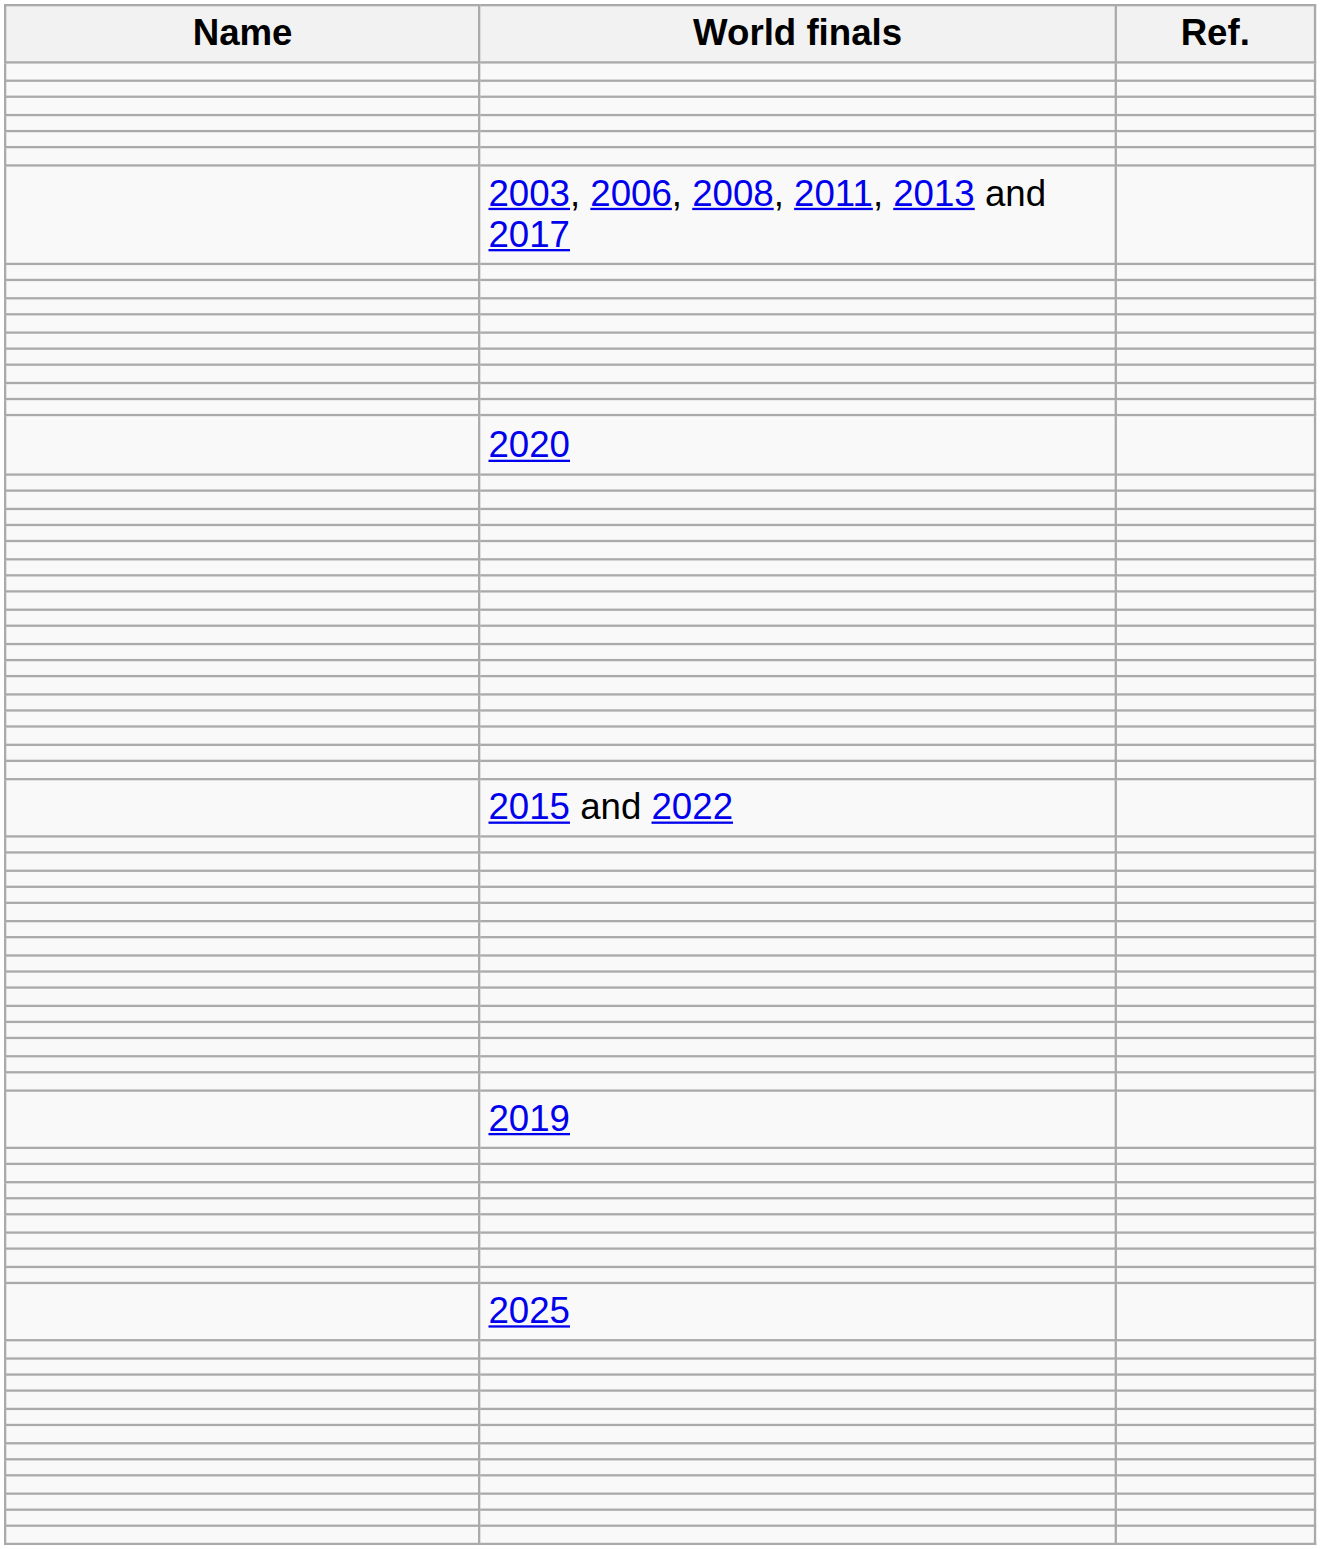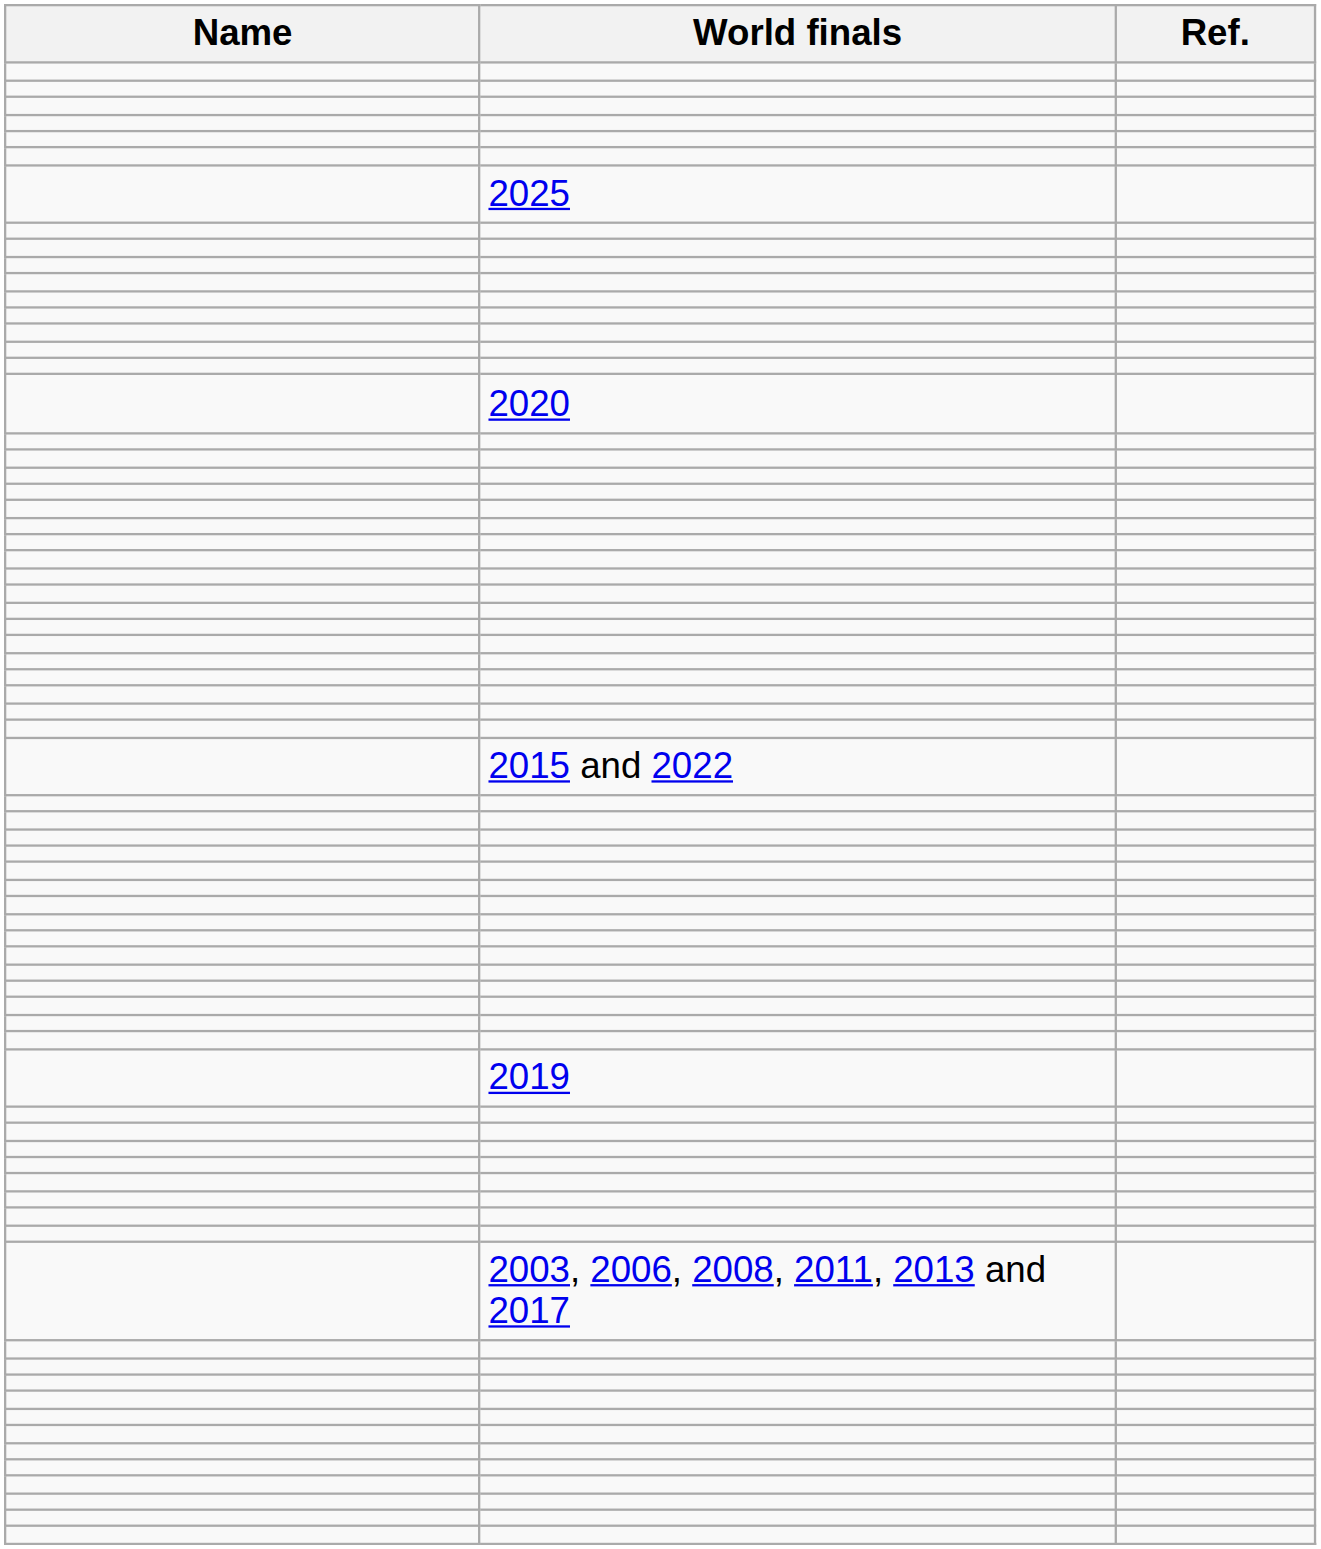 <table class="wikitable sortable sticky-header">
 <tr>
 <th scope="col" style="width: 200px;">Name</th>
 <th scope="col" style="width: 270px;">World finals</th>
 <th scope="col" style="width: 80px;" class="unsortable">Ref.</th>
 </tr>
 <tr>
 <td data-sort-value="Ahmed, Junaid"></td>
 <td data-sort-value=9999></td>
 <td></td>
 </tr>
 <tr>
 <td data-sort-value="Almási, Gergő"></td>
 <td data-sort-value=9999></td>
 <td></td>
 </tr>
 <tr>
 <td data-sort-value="Amberg, Erik"></td>
 <td data-sort-value=9999></td>
 <td></td>
 </tr>
 <tr>
 <td data-sort-value="Barklam, Andrew"></td>
 <td data-sort-value=9999></td>
 <td></td>
 </tr>
 <tr>
 <td data-sort-value="Beale, Mark"> </td>
 <td data-sort-value=9999></td>
 <td></td>
 </tr>
 <tr>
 <td data-sort-value="Bell, Julian"></td>
 <td data-sort-value=9999></td>
 <td></td>
 </tr>
 <tr>
-<td data-sort-value="Verhaas, Jan"></td>
-<td data-sort-value=2017><a href='#'>2003</a>, <a href='#'>2006</a>, <a href='#'>2008</a>, <a href='#'>2011</a>, <a href='#'>2013</a> and <a href='#'>2017</a></td>
+<td data-sort-value="Bozhilova, Desislava"></td>
+<td data-sort-value=2025><a href='#'>2025</a></td>
 <td></td>
 </tr>
 <tr>
 <td data-sort-value="Camilleri, Terry"></td>
 <td data-sort-value=9999></td>
 <td></td>
 </tr>
 <tr>
 <td data-sort-value="Chambers, James"></td>
 <td data-sort-value=9999></td>
 <td></td>
 </tr>
 <tr>
 <td data-sort-value="Coniglio, Greg"></td>
 <td data-sort-value=9999></td>
 <td></td>
 </tr>
 <tr>
 <td data-sort-value="Crișan, Alex"></td>
 <td data-sort-value=9999></td>
 <td></td>
 </tr>
 <tr>
 <td data-sort-value="Dabrowski, Kevin"></td>
 <td data-sort-value=9999></td>
 <td></td>
 </tr>
 <tr>
 <td data-sort-value="Dalgliesh, Robin"></td>
 <td data-sort-value=9999></td>
 <td></td>
 </tr>
 <tr>
 <td data-sort-value="De Vos, Nico"></td>
 <td data-sort-value=9999></td>
 <td></td>
 </tr>
 <tr>
 <td data-sort-value="Deng, Shihao"></td>
 <td data-sort-value=9999></td>
 <td></td>
 </tr>
 <tr>
 <td data-sort-value="Eaton, Rod"> </td>
 <td data-sort-value=9999></td>
 <td></td>
 </tr>
 <tr>
 <td data-sort-value="Eckardt, Marcel"></td>
 <td data-sort-value=2020><a href='#'>2020</a></td>
 <td></td>
 </tr>
 <tr>
 <td data-sort-value="Erkkilä, Sami"></td>
 <td data-sort-value=9999></td>
 <td></td>
 </tr>
 <tr>
 <td data-sort-value="Evans, Garry"></td>
 <td data-sort-value=9999></td>
 <td></td>
 </tr>
 <tr>
 <td data-sort-value="Ford, David"></td>
 <td data-sort-value=9999></td>
 <td></td>
 </tr>
 <tr>
 <td data-sort-value="Freitag, Markus"></td>
 <td data-sort-value=9999></td>
 <td></td>
 </tr>
 <tr>
 <td data-sort-value="Gradinari, Natalia"></td>
 <td data-sort-value=9999></td>
 <td></td>
 </tr>
 <tr>
 <td data-sort-value="Harry, Nick"></td>
 <td data-sort-value=9999></td>
 <td></td>
 </tr>
 <tr>
 <td data-sort-value="Humphries, Colin"></td>
 <td data-sort-value=9999></td>
 <td></td>
 </tr>
 <tr>
 <td data-sort-value="Ivanov, Hristo"></td>
 <td data-sort-value=9999></td>
 <td></td>
 </tr>
 <tr>
 <td data-sort-value="Ivett, Kim"></td>
 <td data-sort-value=9999></td>
 <td></td>
 </tr>
 <tr>
 <td data-sort-value="Jacob, Mark"></td>
 <td data-sort-value=9999></td>
 <td></td>
 </tr>
 <tr>
 <td data-sort-value="Kanieska, Małgorzata"></td>
 <td data-sort-value=9999></td>
 <td></td>
 </tr>
 <tr>
 <td data-sort-value="Kesseler, Maike"></td>
 <td data-sort-value=9999></td>
 <td></td>
 </tr>
 <tr>
 <td data-sort-value="King, Mark"></td>
 <td data-sort-value=9999></td>
 <td></td>
 </tr>
 <tr>
 <td data-sort-value="Kraatz, Luise"></td>
 <td data-sort-value=9999></td>
 <td></td>
 </tr>
 <tr>
 <td data-sort-value="Lagowska, Marzena"></td>
 <td data-sort-value=9999></td>
 <td></td>
 </tr>
 <tr>
 <td data-sort-value="Leddie, Nigel"></td>
 <td data-sort-value=9999></td>
 <td></td>
 </tr>
 <tr>
 <td data-sort-value="Li, Peggy"></td>
 <td data-sort-value=9999></td>
 <td></td>
 </tr>
 <tr>
 <td data-sort-value="Lyu, Xilin"></td>
 <td data-sort-value=9999></td>
 <td></td>
 </tr>
 <tr>
 <td data-sort-value="Marteel, Olivier"></td>
 <td data-sort-value=2022><a href='#'>2015</a> and <a href='#'>2022</a></td>
 <td></td>
 </tr>
 <tr>
 <td data-sort-value="Mason, Graham"></td>
 <td data-sort-value=9999></td>
 <td></td>
 </tr>
 <tr>
 <td data-sort-value="Mathues, Rudy"></td>
 <td data-sort-value=9999></td>
 <td></td>
 </tr>
 <tr>
 <td data-sort-value="Matusiak, Radosław"></td>
 <td data-sort-value=9999></td>
 <td></td>
 </tr>
 <tr>
 <td data-sort-value="Moens, Hilde"></td>
 <td data-sort-value=9999></td>
 <td></td>
 </tr>
 <tr>
 <td data-sort-value="Moors, Robin"></td>
 <td data-sort-value=9999></td>
 <td></td>
 </tr>
 <tr>
 <td data-sort-value="Mueller, Thorsten"></td>
 <td data-sort-value=9999></td>
 <td></td>
 </tr>
 <tr>
 <td data-sort-value="Ogburn, Peter"></td>
 <td data-sort-value=9999></td>
 <td></td>
 </tr>
 <tr>
 <td data-sort-value="Olborski, Miłosz"></td>
 <td data-sort-value=9999></td>
 <td></td>
 </tr>
 <tr>
 <td data-sort-value="Pellew, John"></td>
 <td data-sort-value=9999></td>
 <td></td>
 </tr>
 <tr>
 <td data-sort-value="Pließnig, Erich"></td>
 <td data-sort-value=9999></td>
 <td></td>
 </tr>
 <tr>
 <td data-sort-value="Poskočilová, Eva"></td>
 <td data-sort-value=9999></td>
 <td></td>
 </tr>
 <tr>
 <td data-sort-value="Royce, Martyn"></td>
 <td data-sort-value=9999></td>
 <td></td>
 </tr>
 <tr>
 <td data-sort-value="Santos, André"></td>
 <td data-sort-value=9999></td>
 <td></td>
 </tr>
 <tr>
 <td data-sort-value="Scheers, Jan"></td>
 <td data-sort-value=9999></td>
 <td></td>
 </tr>
 <tr>
 <td data-sort-value="Schmidt, Ingo"></td>
 <td data-sort-value=9999></td>
 <td></td>
 </tr>
 <tr>
 <td data-sort-value="Scullion, Leo"></td>
 <td data-sort-value=2019><a href='#'>2019</a></td>
 <td></td>
 </tr>
 <tr>
 <td data-sort-value="Sedmak, Marek"></td>
 <td data-sort-value=9999></td>
 <td></td>
 </tr>
 <tr>
 <td data-sort-value="Spencer, Rob"></td>
 <td data-sort-value=9999></td>
 <td></td>
 </tr>
 <tr>
 <td data-sort-value="Sułkowska, Monika"></td>
 <td data-sort-value=9999></td>
 <td></td>
 </tr>
 <tr>
 <td data-sort-value="Sullivan-Bisset, Glen"></td>
 <td data-sort-value=9999></td>
 <td></td>
 </tr>
 <tr>
 <td data-sort-value="Thomson, Agnieszka"></td>
 <td data-sort-value=9999></td>
 <td></td>
 </tr>
 <tr>
 <td data-sort-value="Tournel, Bart"></td>
 <td data-sort-value=9999></td>
 <td></td>
 </tr>
 <tr>
 <td data-sort-value="Tuzikava, Anastasiya"></td>
 <td data-sort-value=9999></td>
 <td></td>
 </tr>
 <tr>
 <td data-sort-value="Velichkova, Proletina"> </td>
 <td data-sort-value=9999></td>
 <td></td>
 </tr>
 <tr>
-<td data-sort-value="Bozhilova, Desislava"></td>
-<td data-sort-value=2025><a href='#'>2025</a></td>
+<td data-sort-value="Verhaas, Jan"></td>
+<td data-sort-value=2017><a href='#'>2003</a>, <a href='#'>2006</a>, <a href='#'>2008</a>, <a href='#'>2011</a>, <a href='#'>2013</a> and <a href='#'>2017</a></td>
 <td></td>
 </tr>
 <tr>
 <td data-sort-value="Wagstaff, Ian"></td>
 <td data-sort-value=9999></td>
 <td></td>
 </tr>
 <tr>
 <td data-sort-value="Wang, Haitao"></td>
 <td data-sort-value=9999></td>
 <td></td>
 </tr>
 <tr>
 <td data-sort-value="Wang, Wei"></td>
 <td data-sort-value=9999></td>
 <td></td>
 </tr>
 <tr>
 <td data-sort-value="Whitby, Carl"></td>
 <td data-sort-value=9999></td>
 <td></td>
 </tr>
 <tr>
 <td data-sort-value="Williams, Ben"></td>
 <td data-sort-value=9999></td>
 <td></td>
 </tr>
 <tr>
 <td data-sort-value="Woollaston, Tatiana"></td>
 <td data-sort-value=9999></td>
 <td></td>
 </tr>
 <tr>
 <td data-sort-value="Xie, Yixin"></td>
 <td data-sort-value=9999></td>
 <td></td>
 </tr>
 <tr>
 <td data-sort-value="Yates, Andy"></td>
 <td data-sort-value=9999></td>
 <td></td>
 </tr>
 <tr>
 <td data-sort-value="Zabłocki, Robert"></td>
 <td data-sort-value=9999></td>
 <td></td>
 </tr>
 <tr>
 <td data-sort-value="Zhang, Tao"></td>
 <td data-sort-value=9999></td>
 <td></td>
 </tr>
 <tr>
 <td data-sort-value="Zheng, Weili"></td>
 <td data-sort-value=9999></td>
 <td></td>
 </tr>
 <tr>
 <td data-sort-value="Zhu, Ying"></td>
 <td data-sort-value=9999></td>
 <td></td>
 </tr>
 <tr>
 </tr>
 </table>
